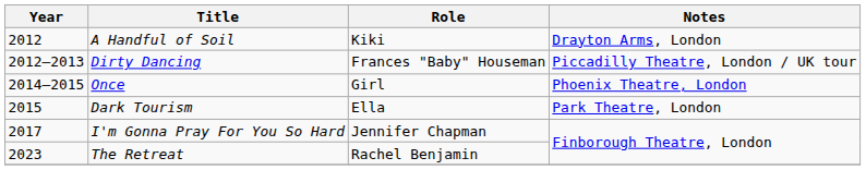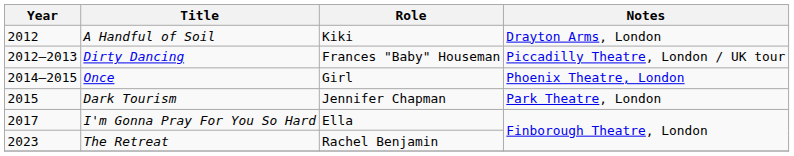 <table class="wikitable sortable">
 <tr>
 <th>Year</th>
 <th>Title</th>
 <th>Role</th>
 <th class="unsortable">Notes</th>
 </tr>
 <tr>
 <td>2012</td>
 <td><em>A Handful of Soil</em></td>
 <td>Kiki</td>
 <td><a href='#'>Drayton Arms</a>, London</td>
 </tr>
 <tr>
 <td>2012–2013</td>
 <td><em><a href='#'>Dirty Dancing</a></em></td>
 <td>Frances "Baby" Houseman</td>
 <td><a href='#'>Piccadilly Theatre</a>, London / UK tour</td>
 </tr>
 <tr>
 <td>2014–2015</td>
 <td><em><a href='#'>Once</a></em></td>
 <td>Girl</td>
 <td><a href='#'>Phoenix Theatre, London</a></td>
 </tr>
 <tr>
 <td>2015</td>
 <td><em>Dark Tourism</em></td>
-<td>Ella</td>
+<td>Jennifer Chapman</td>
 <td><a href='#'>Park Theatre</a>, London</td>
 </tr>
 <tr>
 <td>2017</td>
 <td><em>I'm Gonna Pray For You So Hard</em></td>
-<td>Jennifer Chapman</td>
+<td>Ella</td>
 <td rowspan="2"><a href='#'>Finborough Theatre</a>, London</td>
 </tr>
 <tr>
 <td>2023</td>
 <td><em>The Retreat</em></td>
 <td>Rachel Benjamin</td>
 </tr>
 <tr>
 </tr>
 </table>
